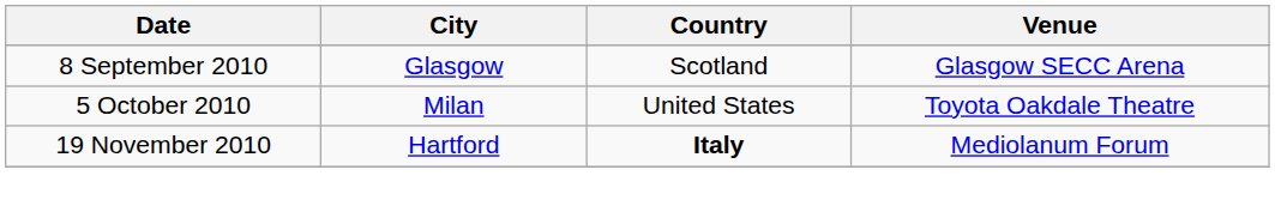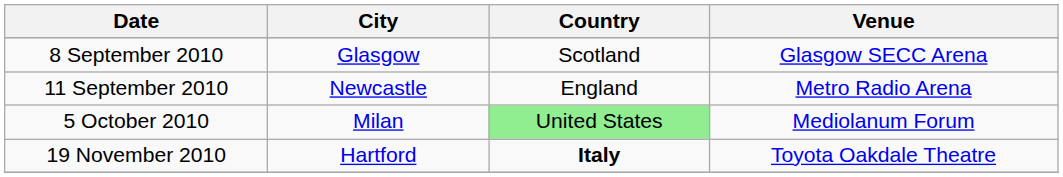 <table class="wikitable" style="text-align:center;">
 <tr>
 <th scope="col" style="width:12em;">Date</th>
 <th scope="col" style="width:10em;">City</th>
 <th scope="col" style="width:10em;">Country</th>
 <th scope="col" style="width:16em;">Venue</th>
 </tr>
 <tr>
 </tr>
 <tr>
 <td>8 September 2010</td>
 <td><a href='#'>Glasgow</a></td>
 <td>Scotland</td>
 <td><a href='#'>Glasgow SECC Arena</a></td>
 </tr>
 <tr>
+<td>11 September 2010</td>
+<td><a href='#'>Newcastle</a></td>
+<td>England</td>
+<td><a href='#'>Metro Radio Arena</a></td>
+</tr>
+<tr>
 <td>5 October 2010</td>
 <td><a href='#'>Milan</a></td>
-<td>United States</td>
-<td><a href='#'>Toyota Oakdale Theatre</a></td>
+<td style="background: lightgreen;">United States</td>
+<td><a href='#'>Mediolanum Forum</a></td>
 </tr>
 <tr>
 <td>19 November 2010</td>
 <td><a href='#'>Hartford</a></td>
 <td><strong>Italy</strong></td>
-<td><a href='#'>Mediolanum Forum</a></td>
+<td><a href='#'>Toyota Oakdale Theatre</a></td>
 </tr>
 <tr>
 </tr>
 </table>
